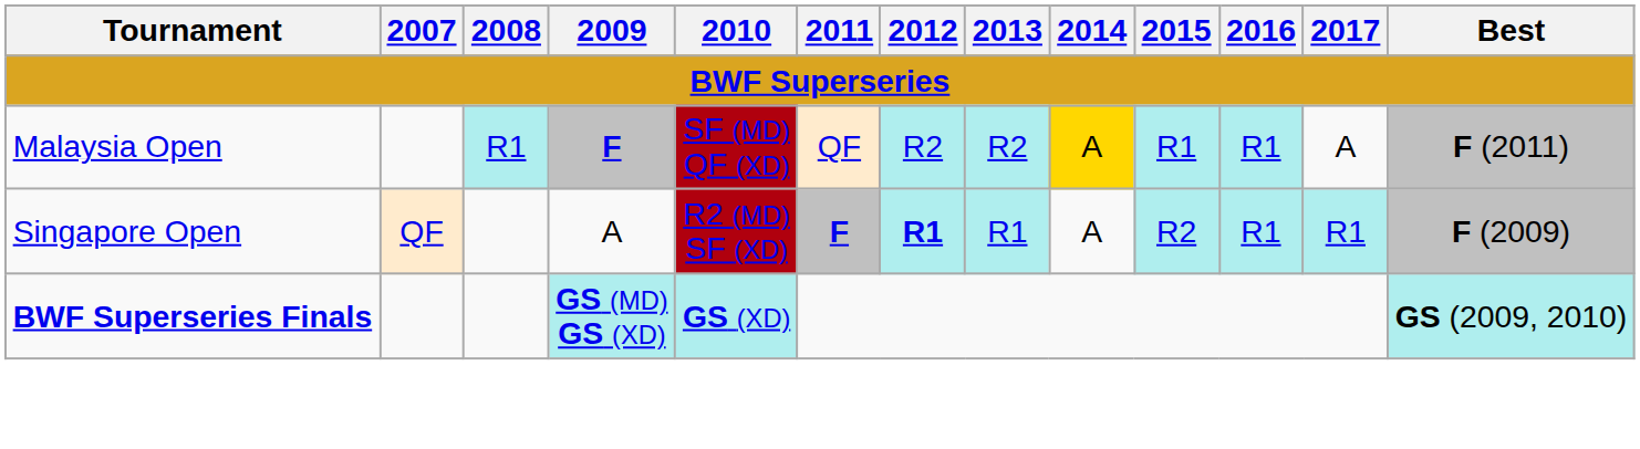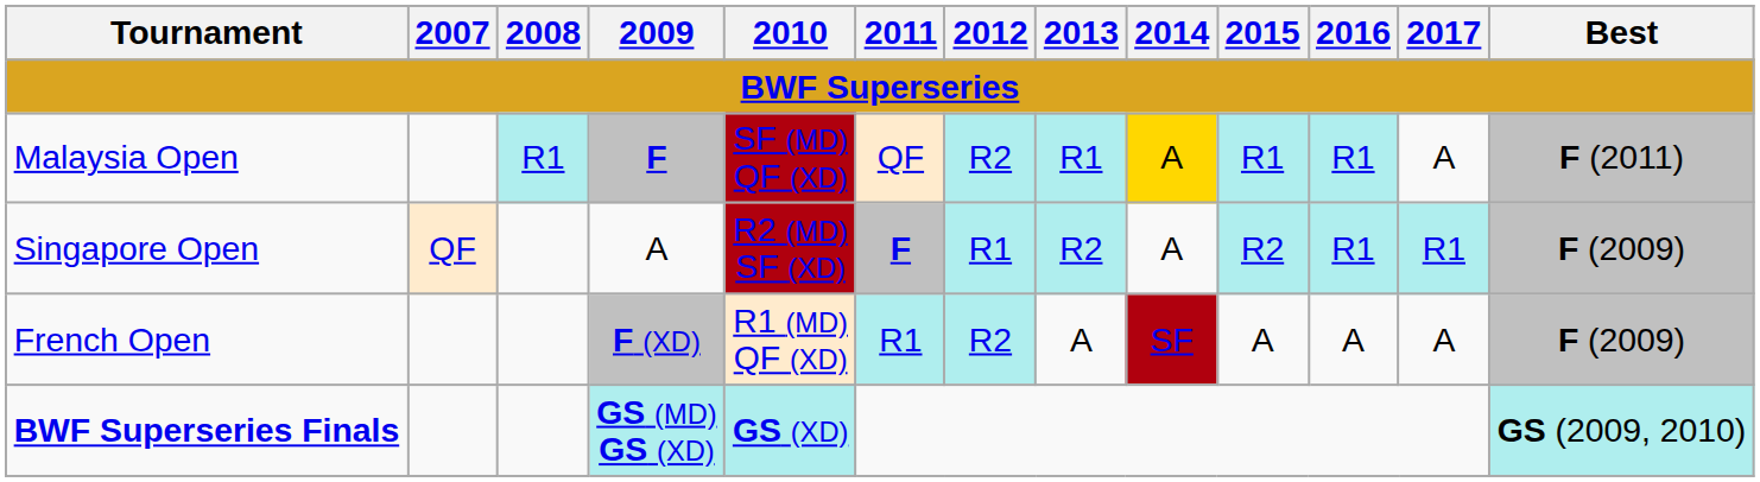 <table class="wikitable" style="font-size: 90%; text-align:center">
 <tr>
 <th>Tournament</th>
 <th><a href='#'>2007</a></th>
 <th><a href='#'>2008</a></th>
 <th><a href='#'>2009</a></th>
 <th><a href='#'>2010</a></th>
 <th><a href='#'>2011</a></th>
 <th><a href='#'>2012</a></th>
 <th><a href='#'>2013</a></th>
 <th><a href='#'>2014</a></th>
 <th><a href='#'>2015</a></th>
 <th><a href='#'>2016</a></th>
 <th><a href='#'>2017</a></th>
 <th>Best</th>
 </tr>
 <tr bgcolor=DAA520>
 <td colspan="13" align=center><strong><a href='#'>BWF Superseries</a></strong></td>
 </tr>
 <tr>
 <td align=left><a href='#'>Malaysia Open</a></td>
 <td></td>
 <td bgcolor=AFEEEE><a href='#'>R1</a></td>
 <td bgcolor=Silver><a href='#'><strong>F</strong></a></td>
 <td bgcolor=Bronze><a href='#'>SF <small>(MD)</small></a><br> <a href='#'>QF <small>(XD)</small></a></td>
 <td bgcolor=FFEBCD><a href='#'>QF</a></td>
 <td bgcolor=AFEEEE><a href='#'>R2</a></td>
-<td bgcolor=AFEEEE><a href='#'>R2</a></td>
+<td bgcolor=AFEEEE><a href='#'>R1</a></td>
 <td style="background: gold;">A</td>
 <td bgcolor=AFEEEE><a href='#'>R1</a></td>
 <td bgcolor=AFEEEE><a href='#'>R1</a></td>
 <td>A</td>
 <td bgcolor=Silver><strong>F</strong> (2011)</td>
 </tr>
 <tr>
 <td align=left><a href='#'>Singapore Open</a></td>
 <td bgcolor=FFEBCD><a href='#'>QF</a></td>
 <td></td>
 <td>A</td>
 <td bgcolor=Bronze><a href='#'>R2 <small>(MD)</small></a><br> <a href='#'>SF <small>(XD)</small></a></td>
 <td bgcolor=Silver><a href='#'><strong>F</strong></a></td>
-<td bgcolor=AFEEEE><strong><a href='#'>R1</a></strong></td>
 <td bgcolor=AFEEEE><a href='#'>R1</a></td>
+<td bgcolor=AFEEEE><a href='#'>R2</a></td>
 <td>A</td>
 <td bgcolor=AFEEEE><a href='#'>R2</a></td>
 <td bgcolor=AFEEEE><a href='#'>R1</a></td>
 <td bgcolor=AFEEEE><a href='#'>R1</a></td>
+<td bgcolor=Silver><strong>F</strong> (2009)</td>
+</tr>
+<tr>
+<td align=left><a href='#'>French Open</a></td>
+<td></td>
+<td><a href='#'></a></td>
+<td bgcolor=Silver><a href='#'><strong>F</strong> <small>(XD)</small></a></td>
+<td bgcolor=FFEBCD><a href='#'>R1 <small>(MD)</small></a><br> <a href='#'>QF <small>(XD)</small></a></td>
+<td bgcolor=AFEEEE><a href='#'>R1</a></td>
+<td bgcolor=AFEEEE><a href='#'>R2</a></td>
+<td>A</td>
+<td bgcolor=Bronze><a href='#'>SF</a></td>
+<td>A</td>
+<td>A</td>
+<td>A</td>
 <td bgcolor=Silver><strong>F</strong> (2009)</td>
 </tr>
 <tr>
 <td align=left><strong><a href='#'>BWF Superseries Finals</a></strong></td>
 <td></td>
 <td></td>
 <td bgcolor=AFEEEE><a href='#'><strong>GS</strong> <small>(MD)</small></a><br> <a href='#'><strong>GS</strong> <small>(XD)</small></a></td>
 <td bgcolor=AFEEEE><a href='#'><strong>GS</strong> <small>(XD)</small></a></td>
 <td colspan="7"></td>
 <td bgcolor=AFEEEE><strong>GS</strong> (2009, 2010)</td>
 </tr>
 </table>
